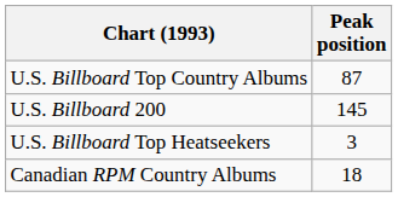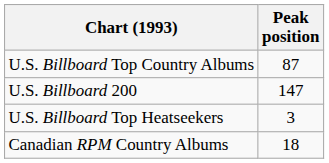 <table class="wikitable">
 <tr>
 <th>Chart (1993)</th>
 <th>Peak<br>position</th>
 </tr>
 <tr>
 <td>U.S. <em>Billboard</em> Top Country Albums</td>
 <td align="center">87</td>
 </tr>
 <tr>
 <td>U.S. <em>Billboard</em> 200</td>
-<td align="center">145</td>
+<td align="center">147</td>
 </tr>
 <tr>
 <td>U.S. <em>Billboard</em> Top Heatseekers</td>
 <td align="center">3</td>
 </tr>
 <tr>
 <td>Canadian <em>RPM</em> Country Albums</td>
 <td align="center">18</td>
 </tr>
 </table>
